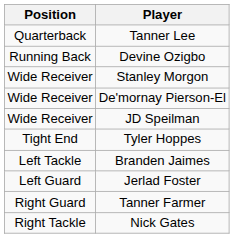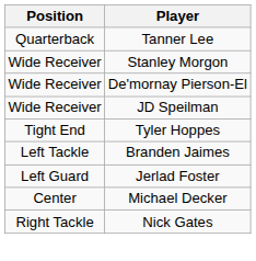 <table class="wikitable" style="text-align: center;">
 <tr>
 <th>Position</th>
 <th>Player</th>
 </tr>
 <tr>
 <td>Quarterback</td>
 <td>Tanner Lee</td>
-</tr>
-<tr>
-<td>Running Back</td>
-<td>Devine Ozigbo</td>
 </tr>
 <tr>
 <td>Wide Receiver</td>
 <td>Stanley Morgon</td>
 </tr>
 <tr>
 <td>Wide Receiver</td>
 <td>De'mornay Pierson-El</td>
 </tr>
 <tr>
 <td>Wide Receiver</td>
 <td>JD Speilman</td>
 </tr>
 <tr>
 <td>Tight End</td>
 <td>Tyler Hoppes</td>
 </tr>
 <tr>
 <td>Left Tackle</td>
 <td>Branden Jaimes</td>
 </tr>
 <tr>
 <td>Left Guard</td>
 <td>Jerlad Foster</td>
 </tr>
 <tr>
-<td>Right Guard</td>
-<td>Tanner Farmer</td>
+<td>Center</td>
+<td>Michael Decker</td>
 </tr>
 <tr>
 <td>Right Tackle</td>
 <td>Nick Gates</td>
 </tr>
 </table>
